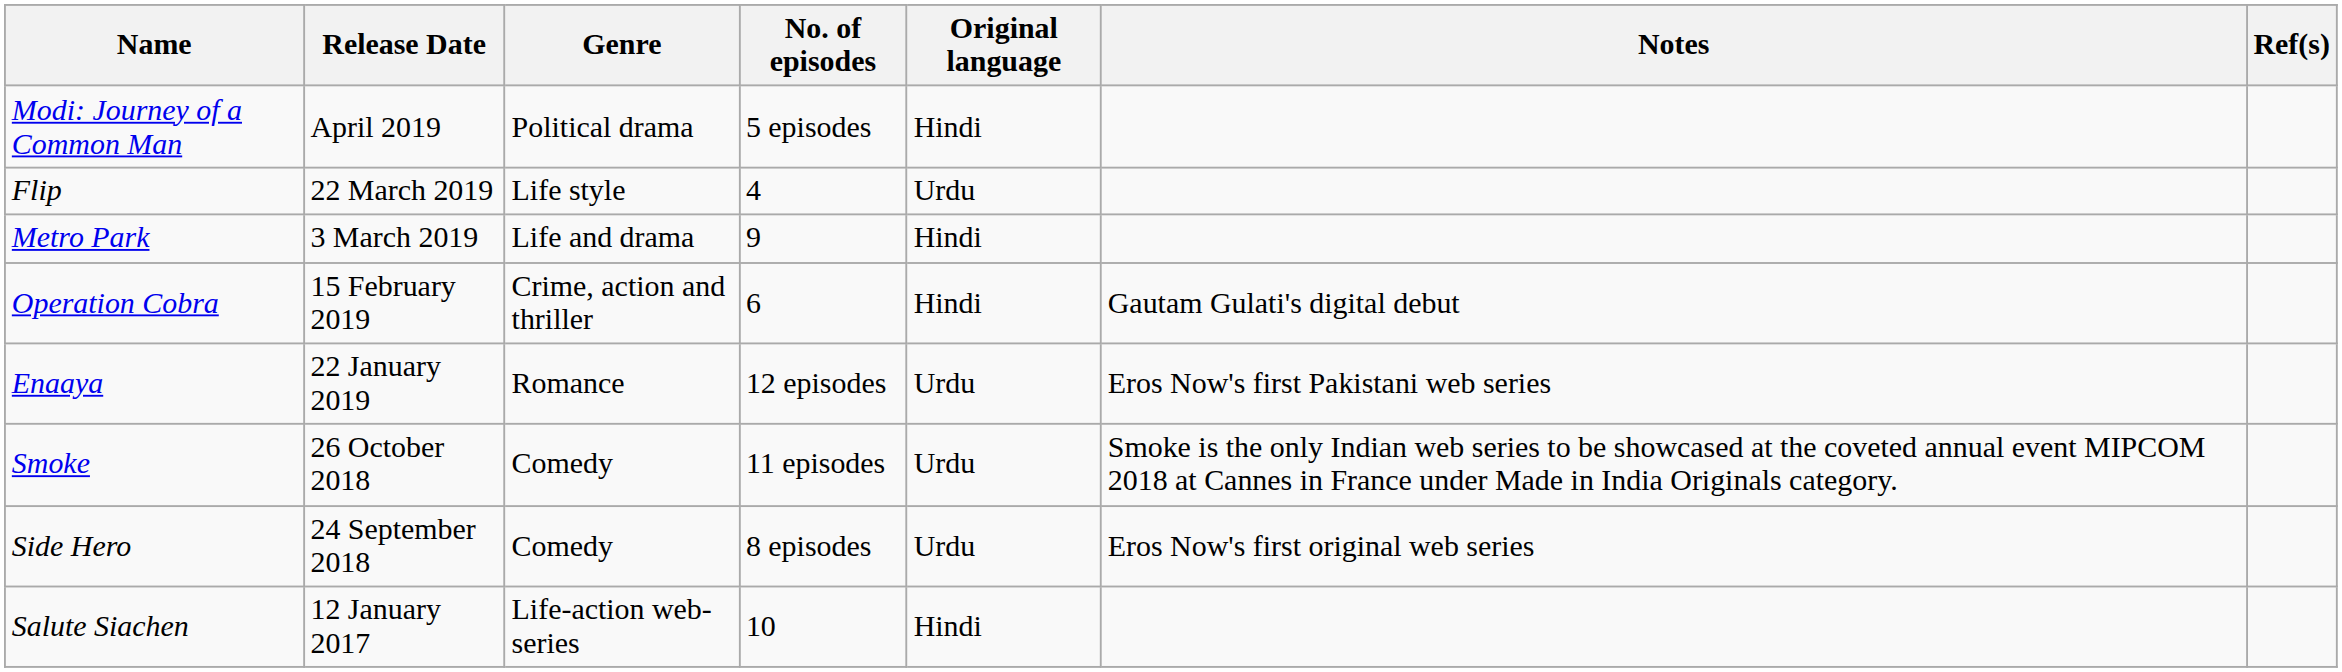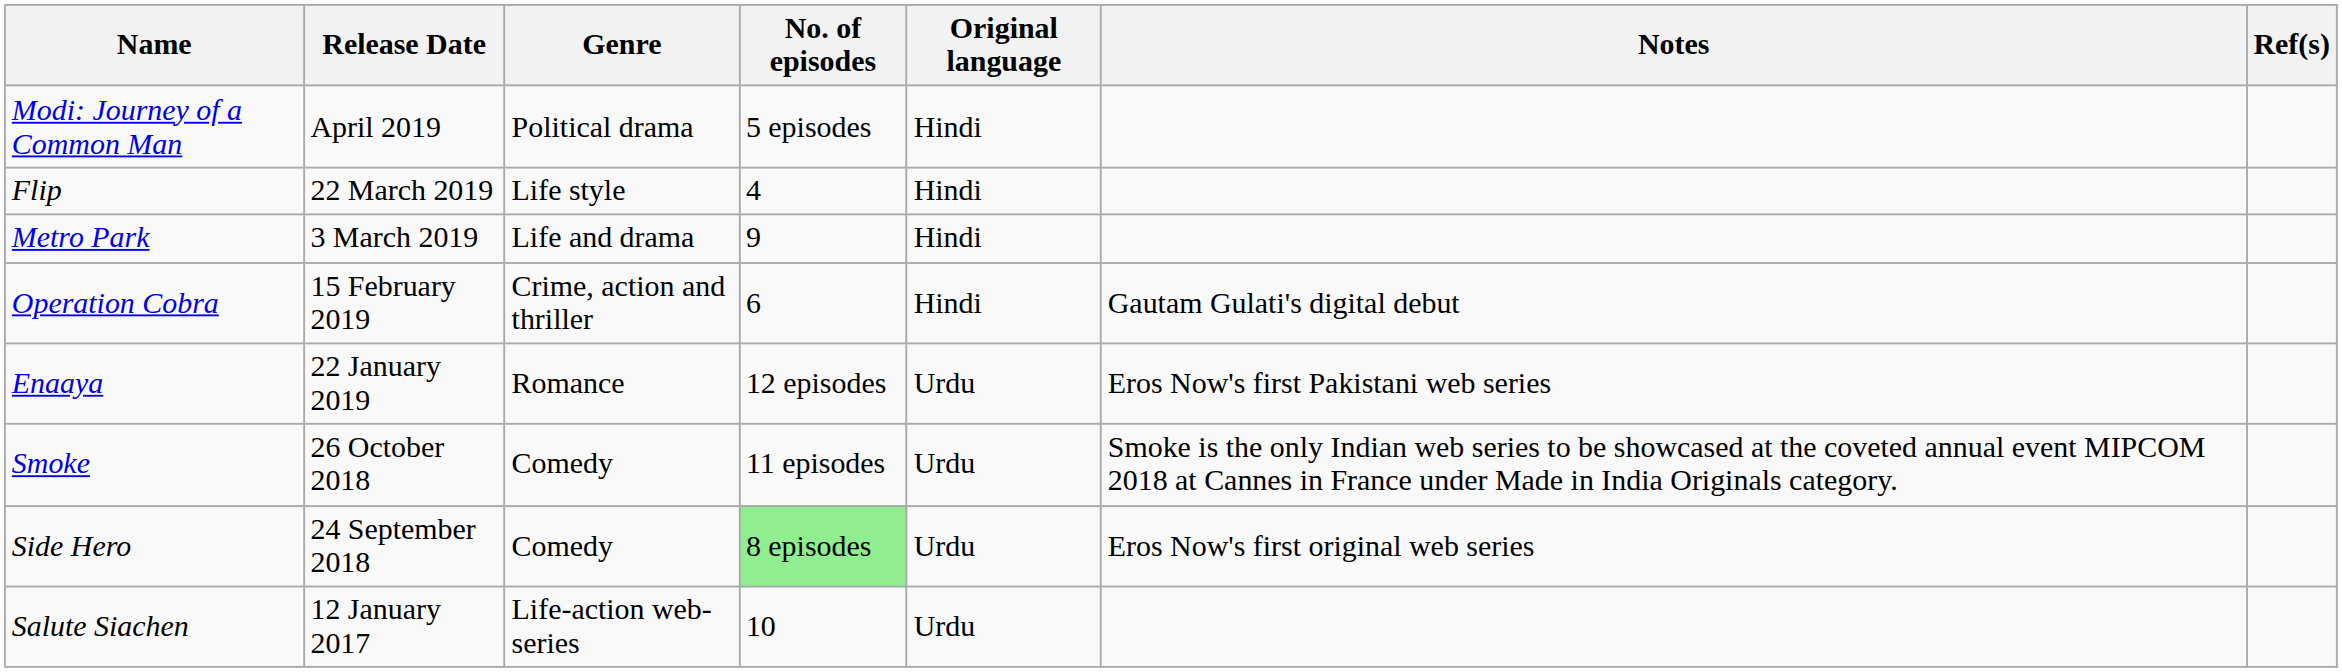 <table class="wikitable" "text-align:center;">
 <tr>
 <th>Name</th>
 <th>Release Date</th>
 <th>Genre</th>
 <th>No. of episodes</th>
 <th>Original language</th>
 <th>Notes</th>
 <th>Ref(s)</th>
 </tr>
 <tr>
 <td><em><a href='#'>Modi: Journey of a Common Man</a></em></td>
 <td>April 2019</td>
 <td>Political drama</td>
 <td>5 episodes</td>
 <td>Hindi</td>
 <td></td>
 <td></td>
 </tr>
 <tr>
 <td><em>Flip</em></td>
 <td>22 March 2019</td>
 <td>Life style</td>
 <td>4</td>
-<td>Urdu</td>
+<td>Hindi</td>
 <td></td>
 <td></td>
 </tr>
 <tr>
 <td><em><a href='#'>Metro Park</a></em></td>
 <td>3 March 2019</td>
 <td>Life and drama</td>
 <td>9</td>
 <td>Hindi</td>
 <td></td>
 <td></td>
 </tr>
 <tr>
 <td><em><a href='#'>Operation Cobra</a></em></td>
 <td>15 February 2019</td>
 <td>Crime, action and thriller</td>
 <td>6</td>
 <td>Hindi</td>
 <td>Gautam Gulati's digital debut</td>
 <td></td>
 </tr>
 <tr>
 <td><em><a href='#'>Enaaya</a></em></td>
 <td>22 January 2019</td>
 <td>Romance</td>
 <td>12 episodes</td>
 <td>Urdu</td>
 <td>Eros Now's first Pakistani web series</td>
 <td></td>
 </tr>
 <tr>
 <td><em><a href='#'>Smoke</a></em></td>
 <td>26 October 2018</td>
 <td>Comedy</td>
 <td>11 episodes</td>
 <td>Urdu</td>
 <td>Smoke is the only Indian web series to be showcased at the coveted annual event MIPCOM 2018 at Cannes in France under Made in India Originals category.</td>
 <td></td>
 </tr>
 <tr>
 <td><em>Side Hero</em></td>
 <td>24 September 2018</td>
 <td>Comedy</td>
-<td>8 episodes</td>
+<td style="background: lightgreen;">8 episodes</td>
 <td>Urdu</td>
 <td>Eros Now's first original web series</td>
 <td></td>
 </tr>
 <tr>
 <td><em>Salute Siachen</em></td>
 <td>12 January 2017</td>
 <td>Life-action web-series</td>
 <td>10</td>
-<td>Hindi</td>
+<td>Urdu</td>
 <td></td>
 <td></td>
 </tr>
 </table>
